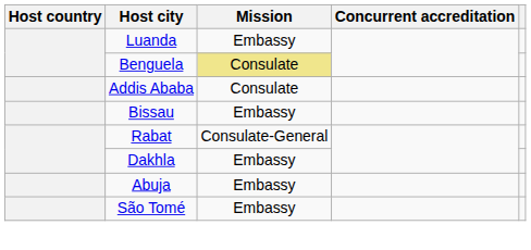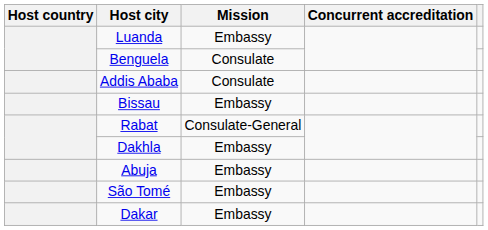 <table class="wikitable plainrowheaders" style="text-align:center;">
 <tr>
 <th scope="col">Host country</th>
 <th scope="col">Host city</th>
 <th scope="col">Mission</th>
 <th scope="col">Concurrent accreditation</th>
 <th scope="col"></th>
 </tr>
 <tr>
 <th scope="row" rowspan="2"></th>
 <td><a href='#'>Luanda</a></td>
 <td>Embassy</td>
 <td rowspan="2"></td>
 <td></td>
 </tr>
 <tr>
 <td><a href='#'>Benguela</a></td>
-<td style="background: khaki;">Consulate</td>
+<td>Consulate</td>
 <td></td>
 </tr>
 <tr>
 <th scope="row"></th>
 <td><a href='#'>Addis Ababa</a></td>
 <td>Consulate</td>
 <td></td>
 <td></td>
 </tr>
 <tr>
 <th scope="row"></th>
 <td><a href='#'>Bissau</a></td>
 <td>Embassy</td>
 <td></td>
 <td></td>
 </tr>
 <tr>
 <th scope="row" rowspan="2"></th>
 <td><a href='#'>Rabat</a></td>
 <td>Consulate-General</td>
 <td rowspan="2"></td>
 <td></td>
 </tr>
 <tr>
 <td><a href='#'>Dakhla</a></td>
 <td>Embassy</td>
 <td></td>
 </tr>
 <tr>
 <th scope="row"></th>
 <td><a href='#'>Abuja</a></td>
 <td>Embassy</td>
 <td></td>
 <td></td>
 </tr>
 <tr>
 <th scope="row"></th>
 <td><a href='#'>São Tomé</a></td>
 <td>Embassy</td>
 <td></td>
 <td></td>
 </tr>
+<tr>
+<th scope="row"></th>
+<td><a href='#'>Dakar</a></td>
+<td>Embassy</td>
+<td></td>
+<td></td>
+</tr>
 </table>
